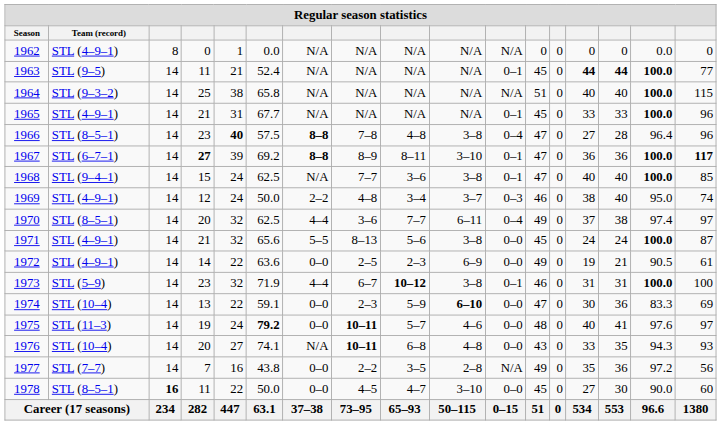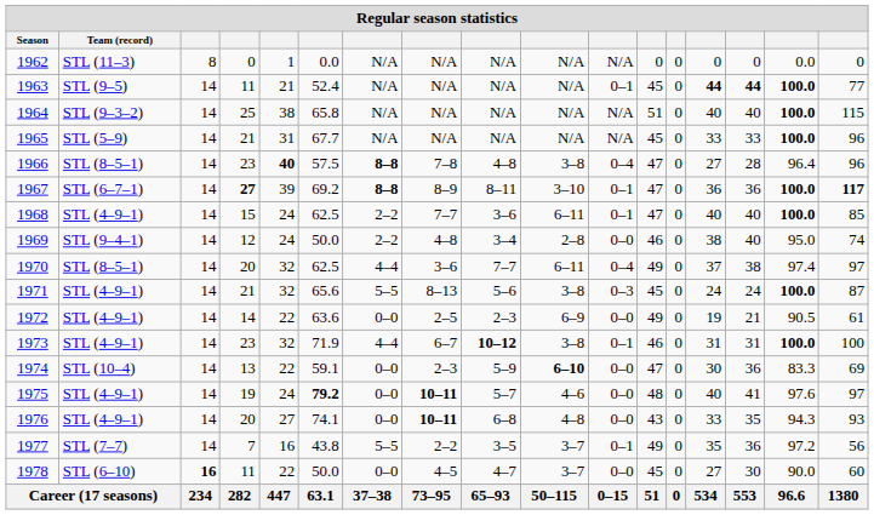 <table class="wikitable collapsible collapsed" style="margin: auto; text-align:right; font-size:90%; width:800px;">
 <tr>
 <th style="background-color:#dcdcdc;" colspan="17">Regular season statistics</th>
 </tr>
 <tr style="font-size:x-small;">
 <th>Season</th>
 <th>Team (record)</th>
 <th></th>
 <th></th>
 <th></th>
 <th></th>
 <th></th>
 <th></th>
 <th></th>
 <th></th>
 <th></th>
 <th></th>
 <th></th>
 <th></th>
 <th></th>
 <th></th>
 <th></th>
 </tr>
 <tr>
 <td style="text-align:center;"><a href='#'>1962</a></td>
-<td style="text-align:left;" nowrap="nowrap"><a href='#'>STL</a> (<a href='#'>4–9–1</a>)</td>
+<td style="text-align:left;" nowrap="nowrap"><a href='#'>STL</a> (<a href='#'>11–3</a>)</td>
 <td>8</td>
 <td>0</td>
 <td>1</td>
 <td>0.0</td>
 <td>N/A</td>
 <td>N/A</td>
 <td>N/A</td>
 <td>N/A</td>
 <td>N/A</td>
 <td>0</td>
 <td>0</td>
 <td>0</td>
 <td>0</td>
 <td>0.0</td>
 <td>0</td>
 </tr>
 <tr>
 <td style="text-align:center;"><a href='#'>1963</a></td>
 <td style="text-align:left;" nowrap="nowrap"><a href='#'>STL</a> (<a href='#'>9–5</a>)</td>
 <td>14</td>
 <td>11</td>
 <td>21</td>
 <td>52.4</td>
 <td>N/A</td>
 <td>N/A</td>
 <td>N/A</td>
 <td>N/A</td>
 <td>0–1</td>
 <td>45</td>
 <td>0</td>
 <td><strong>44</strong></td>
 <td><strong>44</strong></td>
 <td><strong>100.0</strong></td>
 <td>77</td>
 </tr>
 <tr>
 <td style="text-align:center;"><a href='#'>1964</a></td>
 <td style="text-align:left;" nowrap="nowrap"><a href='#'>STL</a> (<a href='#'>9–3–2</a>)</td>
 <td>14</td>
 <td>25</td>
 <td>38</td>
 <td>65.8</td>
 <td>N/A</td>
 <td>N/A</td>
 <td>N/A</td>
 <td>N/A</td>
 <td>N/A</td>
 <td>51</td>
 <td>0</td>
 <td>40</td>
 <td>40</td>
 <td><strong>100.0</strong></td>
 <td>115</td>
 </tr>
 <tr>
 <td style="text-align:center;"><a href='#'>1965</a></td>
-<td style="text-align:left;" nowrap="nowrap"><a href='#'>STL</a> (<a href='#'>4–9–1</a>)</td>
+<td style="text-align:left;" nowrap="nowrap"><a href='#'>STL</a> (<a href='#'>5–9</a>)</td>
 <td>14</td>
 <td>21</td>
 <td>31</td>
 <td>67.7</td>
 <td>N/A</td>
 <td>N/A</td>
 <td>N/A</td>
 <td>N/A</td>
-<td>0–1</td>
+<td>N/A</td>
 <td>45</td>
 <td>0</td>
 <td>33</td>
 <td>33</td>
 <td><strong>100.0</strong></td>
 <td>96</td>
 </tr>
 <tr>
 <td style="text-align:center;"><a href='#'>1966</a></td>
 <td style="text-align:left;" nowrap="nowrap"><a href='#'>STL</a> (<a href='#'>8–5–1</a>)</td>
 <td>14</td>
 <td>23</td>
 <td><strong>40</strong></td>
 <td>57.5</td>
 <td><strong>8–8</strong></td>
 <td>7–8</td>
 <td>4–8</td>
 <td>3–8</td>
 <td>0–4</td>
 <td>47</td>
 <td>0</td>
 <td>27</td>
 <td>28</td>
 <td>96.4</td>
 <td>96</td>
 </tr>
 <tr>
 <td style="text-align:center;"><a href='#'>1967</a></td>
 <td style="text-align:left;" nowrap="nowrap"><a href='#'>STL</a> (<a href='#'>6–7–1</a>)</td>
 <td>14</td>
 <td><strong>27</strong></td>
 <td>39</td>
 <td>69.2</td>
 <td><strong>8–8</strong></td>
 <td>8–9</td>
 <td>8–11</td>
 <td>3–10</td>
 <td>0–1</td>
 <td>47</td>
 <td>0</td>
 <td>36</td>
 <td>36</td>
 <td><strong>100.0</strong></td>
 <td><strong>117</strong></td>
 </tr>
 <tr>
 <td style="text-align:center;"><a href='#'>1968</a></td>
-<td style="text-align:left;" nowrap="nowrap"><a href='#'>STL</a> (<a href='#'>9–4–1</a>)</td>
+<td style="text-align:left;" nowrap="nowrap"><a href='#'>STL</a> (<a href='#'>4–9–1</a>)</td>
 <td>14</td>
 <td>15</td>
 <td>24</td>
 <td>62.5</td>
-<td>N/A</td>
+<td>2–2</td>
 <td>7–7</td>
 <td>3–6</td>
-<td>3–8</td>
+<td>6–11</td>
 <td>0–1</td>
 <td>47</td>
 <td>0</td>
 <td>40</td>
 <td>40</td>
 <td><strong>100.0</strong></td>
 <td>85</td>
 </tr>
 <tr>
 <td style="text-align:center;"><a href='#'>1969</a></td>
-<td style="text-align:left;" nowrap="nowrap"><a href='#'>STL</a> (<a href='#'>4–9–1</a>)</td>
+<td style="text-align:left;" nowrap="nowrap"><a href='#'>STL</a> (<a href='#'>9–4–1</a>)</td>
 <td>14</td>
 <td>12</td>
 <td>24</td>
 <td>50.0</td>
 <td>2–2</td>
 <td>4–8</td>
 <td>3–4</td>
-<td>3–7</td>
-<td>0–3</td>
+<td>2–8</td>
+<td>0–0</td>
 <td>46</td>
 <td>0</td>
 <td>38</td>
 <td>40</td>
 <td>95.0</td>
 <td>74</td>
 </tr>
 <tr>
 <td style="text-align:center;"><a href='#'>1970</a></td>
 <td style="text-align:left;" nowrap="nowrap"><a href='#'>STL</a> (<a href='#'>8–5–1</a>)</td>
 <td>14</td>
 <td>20</td>
 <td>32</td>
 <td>62.5</td>
 <td>4–4</td>
 <td>3–6</td>
 <td>7–7</td>
 <td>6–11</td>
 <td>0–4</td>
 <td>49</td>
 <td>0</td>
 <td>37</td>
 <td>38</td>
 <td>97.4</td>
 <td>97</td>
 </tr>
 <tr>
 <td style="text-align:center;"><a href='#'>1971</a></td>
 <td style="text-align:left;" nowrap="nowrap"><a href='#'>STL</a> (<a href='#'>4–9–1</a>)</td>
 <td>14</td>
 <td>21</td>
 <td>32</td>
 <td>65.6</td>
 <td>5–5</td>
 <td>8–13</td>
 <td>5–6</td>
 <td>3–8</td>
-<td>0–0</td>
+<td>0–3</td>
 <td>45</td>
 <td>0</td>
 <td>24</td>
 <td>24</td>
 <td><strong>100.0</strong></td>
 <td>87</td>
 </tr>
 <tr>
 <td style="text-align:center;"><a href='#'>1972</a></td>
 <td style="text-align:left;" nowrap="nowrap"><a href='#'>STL</a> (<a href='#'>4–9–1</a>)</td>
 <td>14</td>
 <td>14</td>
 <td>22</td>
 <td>63.6</td>
 <td>0–0</td>
 <td>2–5</td>
 <td>2–3</td>
 <td>6–9</td>
 <td>0–0</td>
 <td>49</td>
 <td>0</td>
 <td>19</td>
 <td>21</td>
 <td>90.5</td>
 <td>61</td>
 </tr>
 <tr>
 <td style="text-align:center;"><a href='#'>1973</a></td>
-<td style="text-align:left;" nowrap="nowrap"><a href='#'>STL</a> (<a href='#'>5–9</a>)</td>
+<td style="text-align:left;" nowrap="nowrap"><a href='#'>STL</a> (<a href='#'>4–9–1</a>)</td>
 <td>14</td>
 <td>23</td>
 <td>32</td>
 <td>71.9</td>
 <td>4–4</td>
 <td>6–7</td>
 <td><strong>10–12</strong></td>
 <td>3–8</td>
 <td>0–1</td>
 <td>46</td>
 <td>0</td>
 <td>31</td>
 <td>31</td>
 <td><strong>100.0</strong></td>
 <td>100</td>
 </tr>
 <tr>
 <td style="text-align:center;"><a href='#'>1974</a></td>
 <td style="text-align:left;" nowrap="nowrap"><a href='#'>STL</a> (<a href='#'>10–4</a>)</td>
 <td>14</td>
 <td>13</td>
 <td>22</td>
 <td>59.1</td>
 <td>0–0</td>
 <td>2–3</td>
 <td>5–9</td>
 <td><strong>6–10</strong></td>
 <td>0–0</td>
 <td>47</td>
 <td>0</td>
 <td>30</td>
 <td>36</td>
 <td>83.3</td>
 <td>69</td>
 </tr>
 <tr>
 <td style="text-align:center;"><a href='#'>1975</a></td>
-<td style="text-align:left;" nowrap="nowrap"><a href='#'>STL</a> (<a href='#'>11–3</a>)</td>
+<td style="text-align:left;" nowrap="nowrap"><a href='#'>STL</a> (<a href='#'>4–9–1</a>)</td>
 <td>14</td>
 <td>19</td>
 <td>24</td>
 <td><strong>79.2</strong></td>
 <td>0–0</td>
 <td><strong>10–11</strong></td>
 <td>5–7</td>
 <td>4–6</td>
 <td>0–0</td>
 <td>48</td>
 <td>0</td>
 <td>40</td>
 <td>41</td>
 <td>97.6</td>
 <td>97</td>
 </tr>
 <tr>
 <td style="text-align:center;"><a href='#'>1976</a></td>
-<td style="text-align:left;" nowrap="nowrap"><a href='#'>STL</a> (<a href='#'>10–4</a>)</td>
+<td style="text-align:left;" nowrap="nowrap"><a href='#'>STL</a> (<a href='#'>4–9–1</a>)</td>
 <td>14</td>
 <td>20</td>
 <td>27</td>
 <td>74.1</td>
-<td>N/A</td>
+<td>0–0</td>
 <td><strong>10–11</strong></td>
 <td>6–8</td>
 <td>4–8</td>
 <td>0–0</td>
 <td>43</td>
 <td>0</td>
 <td>33</td>
 <td>35</td>
 <td>94.3</td>
 <td>93</td>
 </tr>
 <tr>
 <td style="text-align:center;"><a href='#'>1977</a></td>
 <td style="text-align:left;" nowrap="nowrap"><a href='#'>STL</a> (<a href='#'>7–7</a>)</td>
 <td>14</td>
 <td>7</td>
 <td>16</td>
 <td>43.8</td>
-<td>0–0</td>
+<td>5–5</td>
 <td>2–2</td>
 <td>3–5</td>
-<td>2–8</td>
-<td>N/A</td>
+<td>3–7</td>
+<td>0–1</td>
 <td>49</td>
 <td>0</td>
 <td>35</td>
 <td>36</td>
 <td>97.2</td>
 <td>56</td>
 </tr>
 <tr>
 <td style="text-align:center;"><a href='#'>1978</a></td>
-<td style="text-align:left;" nowrap="nowrap"><a href='#'>STL</a> (<a href='#'>8–5–1</a>)</td>
+<td style="text-align:left;" nowrap="nowrap"><a href='#'>STL</a> (<a href='#'>6–10</a>)</td>
 <td><strong>16</strong></td>
 <td>11</td>
 <td>22</td>
 <td>50.0</td>
 <td>0–0</td>
 <td>4–5</td>
 <td>4–7</td>
-<td>3–10</td>
+<td>3–7</td>
 <td>0–0</td>
 <td>45</td>
 <td>0</td>
 <td>27</td>
 <td>30</td>
 <td>90.0</td>
 <td>60</td>
 </tr>
 <tr>
 <th colspan="2">Career (17 seasons)</th>
 <th>234</th>
 <th>282</th>
 <th>447</th>
 <th>63.1</th>
 <th>37–38</th>
 <th>73–95</th>
 <th>65–93</th>
 <th>50–115</th>
 <th>0–15</th>
 <th>51</th>
 <th>0</th>
 <th>534</th>
 <th>553</th>
 <th>96.6</th>
 <th>1380</th>
 </tr>
 </table>
